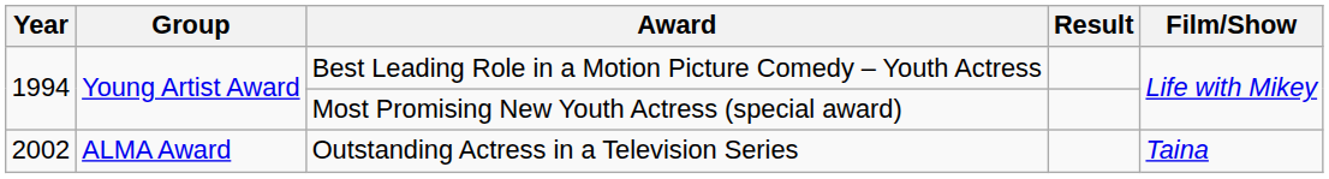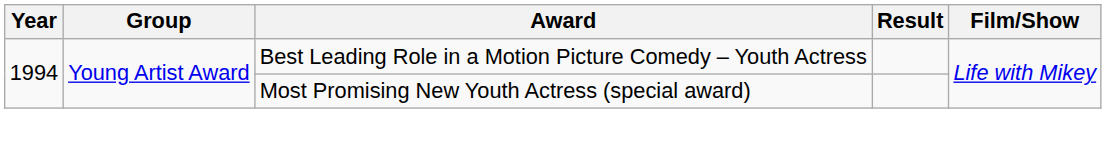 <table class="wikitable">
 <tr>
 <th>Year</th>
 <th>Group</th>
 <th>Award</th>
 <th>Result</th>
 <th>Film/Show</th>
 </tr>
 <tr>
 <td rowspan="2">1994</td>
 <td rowspan="2"><a href='#'>Young Artist Award</a></td>
 <td>Best Leading Role in a Motion Picture Comedy – Youth Actress</td>
 <td></td>
 <td rowspan="2"><em><a href='#'>Life with Mikey</a></em></td>
 </tr>
 <tr>
 <td>Most Promising New Youth Actress (special award)</td>
 <td></td>
 </tr>
-<tr>
-<td>2002</td>
-<td><a href='#'>ALMA Award</a></td>
-<td>Outstanding Actress in a Television Series</td>
-<td></td>
-<td><em><a href='#'>Taina</a></em></td>
-</tr>
 </table>
